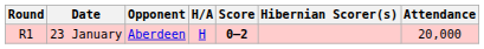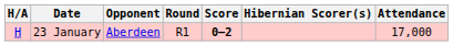 <table class="wikitable" style="text-align:center">
 <tr>
-<th>Round</th>
+<th>H/A</th>
 <th>Date</th>
 <th>Opponent</th>
-<th>H/A</th>
+<th>Round</th>
 <th>Score</th>
 <th>Hibernian Scorer(s)</th>
 <th>Attendance</th>
 </tr>
 <tr bgcolor=#FFCCCC>
-<td>R1</td>
+<td><a href='#'>H</a></td>
 <td align=left>23 January</td>
 <td align=left><a href='#'>Aberdeen</a></td>
-<td><a href='#'>H</a></td>
+<td>R1</td>
 <td><strong>0–2</strong></td>
 <td align=left></td>
-<td>20,000</td>
+<td>17,000</td>
 </tr>
 </table>
